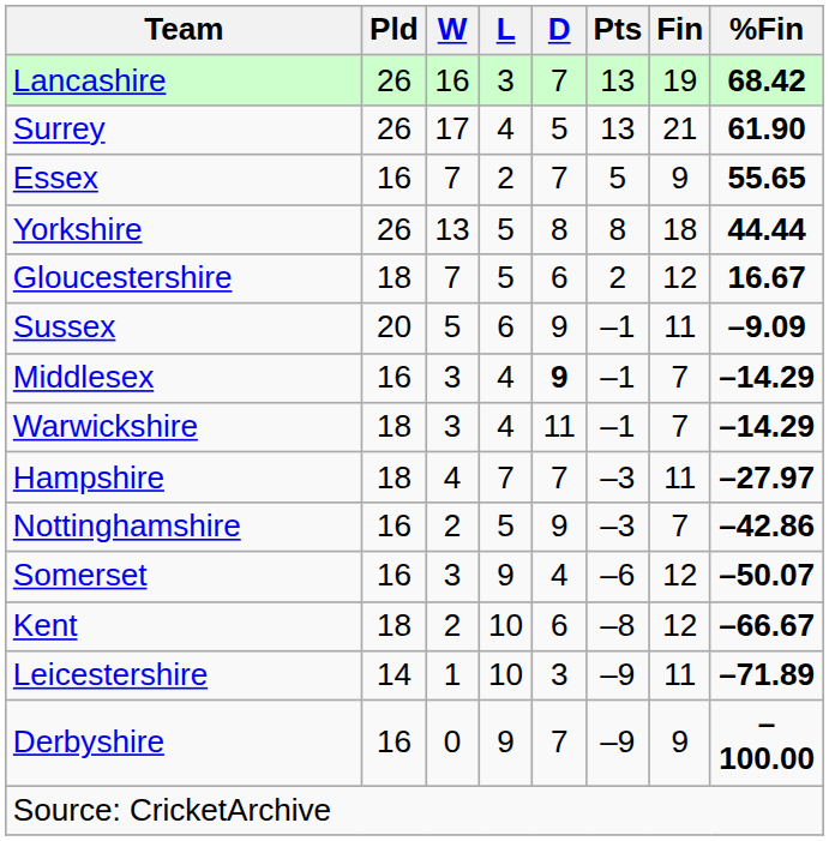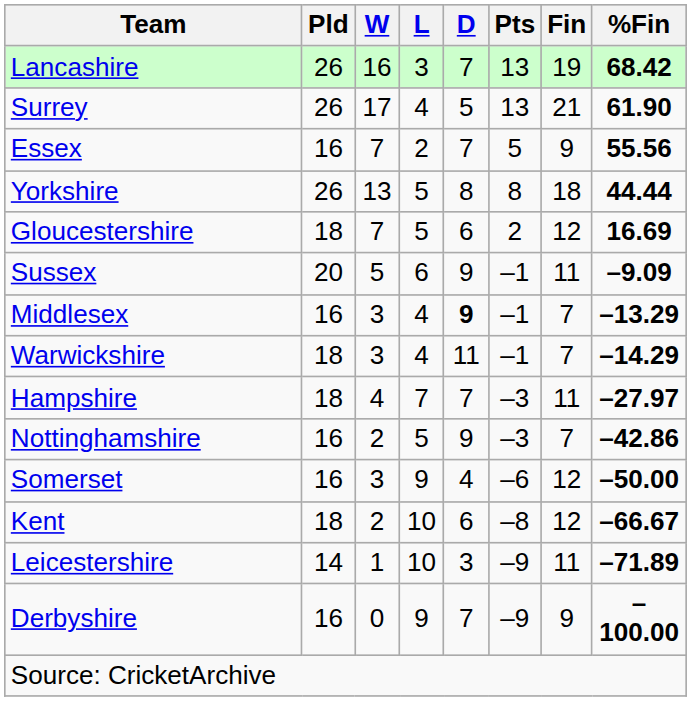 <table class="wikitable" style="text-align:center;">
 <tr>
 <th width=175>Team</th>
 <th width=20 abbr="Played">Pld</th>
 <th width=20 abbr="Won"><a href='#'>W</a></th>
 <th width=20 abbr="Lost"><a href='#'>L</a></th>
 <th width=20 abbr="Drawn"><a href='#'>D</a></th>
 <th width=20 abbr="Points">Pts</th>
 <th width=20 abbr="Finished matches">Fin</th>
 <th width=50 abbr="Percentage of finished matches">%Fin</th>
 </tr>
 <tr style="background:#ccffcc;">
 <td style="text-align:left;"><a href='#'>Lancashire</a></td>
 <td>26</td>
 <td>16</td>
 <td>3</td>
 <td>7</td>
 <td>13</td>
 <td>19</td>
 <td><strong>68.42</strong></td>
 </tr>
 <tr>
 <td style="text-align:left;"><a href='#'>Surrey</a></td>
 <td>26</td>
 <td>17</td>
 <td>4</td>
 <td>5</td>
 <td>13</td>
 <td>21</td>
 <td><strong>61.90</strong></td>
 </tr>
 <tr>
 <td style="text-align:left;"><a href='#'>Essex</a></td>
 <td>16</td>
 <td>7</td>
 <td>2</td>
 <td>7</td>
 <td>5</td>
 <td>9</td>
-<td><strong>55.65</strong></td>
+<td><strong>55.56</strong></td>
 </tr>
 <tr>
 <td style="text-align:left;"><a href='#'>Yorkshire</a></td>
 <td>26</td>
 <td>13</td>
 <td>5</td>
 <td>8</td>
 <td>8</td>
 <td>18</td>
 <td><strong>44.44</strong></td>
 </tr>
 <tr>
 <td style="text-align:left;"><a href='#'>Gloucestershire</a></td>
 <td>18</td>
 <td>7</td>
 <td>5</td>
 <td>6</td>
 <td>2</td>
 <td>12</td>
-<td><strong>16.67</strong></td>
+<td><strong>16.69</strong></td>
 </tr>
 <tr>
 <td style="text-align:left;"><a href='#'>Sussex</a></td>
 <td>20</td>
 <td>5</td>
 <td>6</td>
 <td>9</td>
 <td>–1</td>
 <td>11</td>
 <td><strong>–9.09</strong></td>
 </tr>
 <tr>
 <td style="text-align:left;"><a href='#'>Middlesex</a></td>
 <td>16</td>
 <td>3</td>
 <td>4</td>
 <td><strong>9</strong></td>
 <td>–1</td>
 <td>7</td>
-<td><strong>–14.29</strong></td>
+<td><strong>–13.29</strong></td>
 </tr>
 <tr>
 <td style="text-align:left;"><a href='#'>Warwickshire</a></td>
 <td>18</td>
 <td>3</td>
 <td>4</td>
 <td>11</td>
 <td>–1</td>
 <td>7</td>
 <td><strong>–14.29</strong></td>
 </tr>
 <tr>
 <td style="text-align:left;"><a href='#'>Hampshire</a></td>
 <td>18</td>
 <td>4</td>
 <td>7</td>
 <td>7</td>
 <td>–3</td>
 <td>11</td>
 <td><strong>–27.97</strong></td>
 </tr>
 <tr>
 <td style="text-align:left;"><a href='#'>Nottinghamshire</a></td>
 <td>16</td>
 <td>2</td>
 <td>5</td>
 <td>9</td>
 <td>–3</td>
 <td>7</td>
 <td><strong>–42.86</strong></td>
 </tr>
 <tr>
 <td style="text-align:left;"><a href='#'>Somerset</a></td>
 <td>16</td>
 <td>3</td>
 <td>9</td>
 <td>4</td>
 <td>–6</td>
 <td>12</td>
-<td><strong>–50.07</strong></td>
+<td><strong>–50.00</strong></td>
 </tr>
 <tr>
 <td style="text-align:left;"><a href='#'>Kent</a></td>
 <td>18</td>
 <td>2</td>
 <td>10</td>
 <td>6</td>
 <td>–8</td>
 <td>12</td>
 <td><strong>–66.67</strong></td>
 </tr>
 <tr>
 <td style="text-align:left;"><a href='#'>Leicestershire</a></td>
 <td>14</td>
 <td>1</td>
 <td>10</td>
 <td>3</td>
 <td>–9</td>
 <td>11</td>
 <td><strong>–71.89</strong></td>
 </tr>
 <tr>
 <td style="text-align:left;"><a href='#'>Derbyshire</a></td>
 <td>16</td>
 <td>0</td>
 <td>9</td>
 <td>7</td>
 <td>–9</td>
 <td>9</td>
 <td><strong>–100.00</strong></td>
 </tr>
 <tr>
 <td colspan=10 align="left">Source: CricketArchive</td>
 </tr>
 </table>
